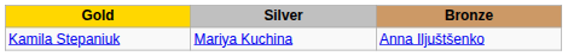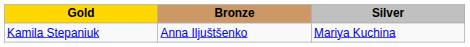 <table class="wikitable" style="text-align:left">
 <tr align="center">
 <td width=200 bgcolor=gold><strong>Gold</strong></td>
+<td width=200 bgcolor=CC9966><strong>Bronze</strong></td>
 <td width=200 bgcolor=silver><strong>Silver</strong></td>
-<td width=200 bgcolor=CC9966><strong>Bronze</strong></td>
 </tr>
 <tr>
 <td><a href='#'>Kamila Stepaniuk</a><br><em></em></td>
+<td><a href='#'>Anna Iljuštšenko</a><br><em></em></td>
 <td><a href='#'>Mariya Kuchina</a><br><em></em></td>
-<td><a href='#'>Anna Iljuštšenko</a><br><em></em></td>
 </tr>
 </table>
